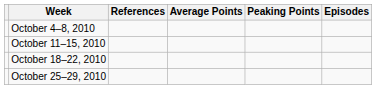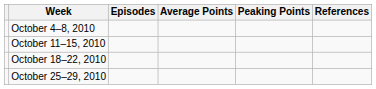 <table class="wikitable">
 <tr>
 <th></th>
 <th>Week</th>
-<th>References</th>
+<th>Episodes</th>
 <th>Average Points</th>
 <th>Peaking Points</th>
-<th>Episodes</th>
+<th>References</th>
 </tr>
 <tr>
 <td></td>
 <td>October 4–8, 2010</td>
 <td></td>
 <td></td>
 <td></td>
 <td></td>
 </tr>
 <tr>
 <td></td>
 <td>October 11–15, 2010</td>
 <td></td>
 <td></td>
 <td></td>
 <td></td>
 </tr>
 <tr>
 <td></td>
 <td>October 18–22, 2010</td>
 <td></td>
 <td></td>
 <td></td>
 <td></td>
 </tr>
 <tr>
 <td></td>
 <td>October 25–29, 2010</td>
 <td></td>
 <td></td>
 <td></td>
 <td></td>
 </tr>
 </table>
